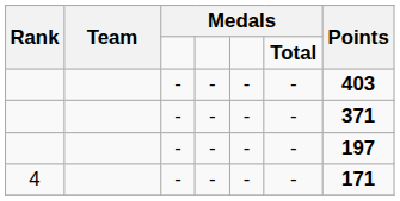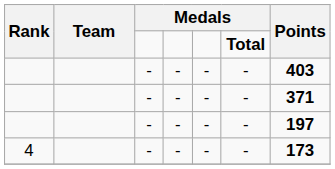 <table class="wikitable">
 <tr>
 <th rowspan=2>Rank</th>
 <th width=70px rowspan=2>Team</th>
 <th colspan=4>Medals</th>
 <th rowspan=2>Points</th>
 </tr>
 <tr>
 <td width=20px align=center></td>
 <td width=20px align=center></td>
 <td width=20px align=center></td>
 <td width=40px align=center><strong>Total</strong></td>
 </tr>
 <tr>
 <td align=center></td>
 <td></td>
 <td align=center>-</td>
 <td align=center>-</td>
 <td align=center>-</td>
 <td align=center>-</td>
 <td align=center><strong>403</strong></td>
 </tr>
 <tr>
 <td align=center></td>
 <td></td>
 <td align=center>-</td>
 <td align=center>-</td>
 <td align=center>-</td>
 <td align=center>-</td>
 <td align=center><strong>371</strong></td>
 </tr>
 <tr>
 <td align=center></td>
 <td></td>
 <td align=center>-</td>
 <td align=center>-</td>
 <td align=center>-</td>
 <td align=center>-</td>
 <td align=center><strong>197</strong></td>
 </tr>
 <tr>
 <td align=center>4</td>
 <td></td>
 <td align=center>-</td>
 <td align=center>-</td>
 <td align=center>-</td>
 <td align=center>-</td>
-<td align=center><strong>171</strong></td>
+<td align=center><strong>173</strong></td>
 </tr>
 <tr>
 </tr>
 </table>
